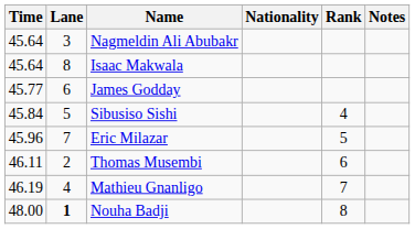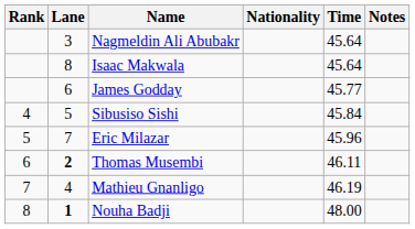 <table class="wikitable sortable" style="text-align:center">
 <tr>
-<th>Time</th>
+<th>Rank</th>
 <th>Lane</th>
 <th>Name</th>
 <th>Nationality</th>
-<th>Rank</th>
+<th>Time</th>
 <th>Notes</th>
 </tr>
 <tr>
-<td>45.64</td>
+<td></td>
 <td>3</td>
 <td align=left><a href='#'>Nagmeldin Ali Abubakr</a></td>
 <td align=left></td>
-<td></td>
+<td>45.64</td>
 <td></td>
 </tr>
 <tr>
-<td>45.64</td>
+<td></td>
 <td>8</td>
 <td align=left><a href='#'>Isaac Makwala</a></td>
 <td align=left></td>
-<td></td>
+<td>45.64</td>
 <td></td>
 </tr>
 <tr>
-<td>45.77</td>
+<td></td>
 <td>6</td>
 <td align=left><a href='#'>James Godday</a></td>
 <td align=left></td>
-<td></td>
+<td>45.77</td>
 <td></td>
 </tr>
 <tr>
-<td>45.84</td>
+<td>4</td>
 <td>5</td>
 <td align=left><a href='#'>Sibusiso Sishi</a></td>
 <td align=left></td>
-<td>4</td>
+<td>45.84</td>
 <td></td>
 </tr>
 <tr>
-<td>45.96</td>
+<td>5</td>
 <td>7</td>
 <td align=left><a href='#'>Eric Milazar</a></td>
 <td align=left></td>
-<td>5</td>
+<td>45.96</td>
 <td></td>
 </tr>
 <tr>
-<td>46.11</td>
-<td>2</td>
+<td>6</td>
+<td><strong>2</strong></td>
 <td align=left><a href='#'>Thomas Musembi</a></td>
 <td align=left></td>
-<td>6</td>
+<td>46.11</td>
 <td></td>
 </tr>
 <tr>
-<td>46.19</td>
+<td>7</td>
 <td>4</td>
 <td align=left><a href='#'>Mathieu Gnanligo</a></td>
 <td align=left></td>
-<td>7</td>
+<td>46.19</td>
 <td></td>
 </tr>
 <tr>
-<td>48.00</td>
+<td>8</td>
 <td><strong>1</strong></td>
 <td align=left><a href='#'>Nouha Badji</a></td>
 <td align=left></td>
-<td>8</td>
+<td>48.00</td>
 <td></td>
 </tr>
 </table>
